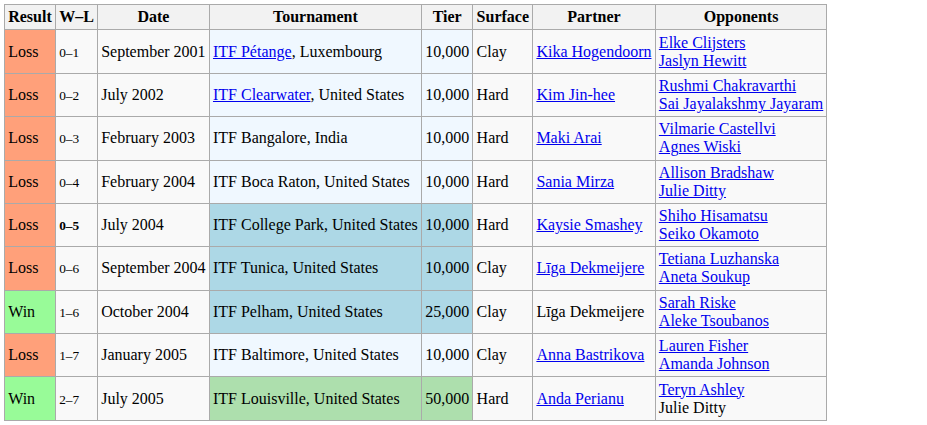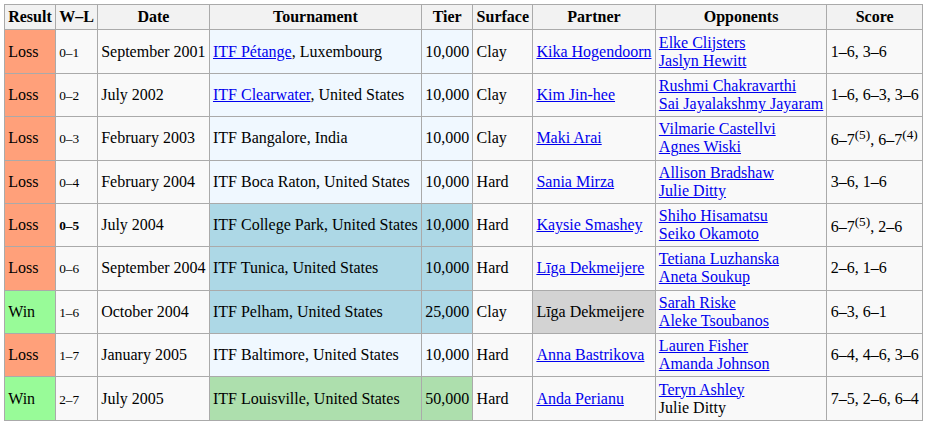 <table class="sortable wikitable">
 <tr>
 <th>Result</th>
 <th class="unsortable">W–L</th>
 <th>Date</th>
 <th>Tournament</th>
 <th>Tier</th>
 <th>Surface</th>
 <th>Partner</th>
 <th>Opponents</th>
+<th class="unsortable">Score</th>
 </tr>
 <tr>
 <td style="background:#ffa07a;">Loss</td>
 <td><small>0–1</small></td>
 <td>September 2001</td>
 <td style="background:#f0f8ff;"><a href='#'>ITF Pétange</a>, Luxembourg</td>
 <td style="background:#f0f8ff;">10,000</td>
 <td>Clay</td>
 <td> <a href='#'>Kika Hogendoorn</a></td>
 <td> <a href='#'>Elke Clijsters</a> <br>  <a href='#'>Jaslyn Hewitt</a></td>
+<td>1–6, 3–6</td>
 </tr>
 <tr>
 <td style="background:#ffa07a;">Loss</td>
 <td><small>0–2</small></td>
 <td>July 2002</td>
 <td style="background:#f0f8ff;"><a href='#'>ITF Clearwater</a>, United States</td>
 <td style="background:#f0f8ff;">10,000</td>
-<td>Hard</td>
+<td>Clay</td>
 <td> <a href='#'>Kim Jin-hee</a></td>
 <td> <a href='#'>Rushmi Chakravarthi</a> <br>  <a href='#'>Sai Jayalakshmy Jayaram</a></td>
+<td>1–6, 6–3, 3–6</td>
 </tr>
 <tr>
 <td style="background:#ffa07a;">Loss</td>
 <td><small>0–3</small></td>
 <td>February 2003</td>
 <td style="background:#f0f8ff;">ITF Bangalore, India</td>
 <td style="background:#f0f8ff;">10,000</td>
-<td>Hard</td>
+<td>Clay</td>
 <td> <a href='#'>Maki Arai</a></td>
 <td> <a href='#'>Vilmarie Castellvi</a> <br>  <a href='#'>Agnes Wiski</a></td>
+<td>6–7<sup>(5)</sup>, 6–7<sup>(4)</sup></td>
 </tr>
 <tr>
 <td style="background:#ffa07a;">Loss</td>
 <td><small>0–4</small></td>
 <td>February 2004</td>
 <td style="background:#f0f8ff;">ITF Boca Raton, United States</td>
 <td style="background:#f0f8ff;">10,000</td>
 <td>Hard</td>
 <td> <a href='#'>Sania Mirza</a></td>
 <td> <a href='#'>Allison Bradshaw</a> <br>  <a href='#'>Julie Ditty</a></td>
+<td>3–6, 1–6</td>
 </tr>
 <tr>
 <td bgcolor="FFA07A">Loss</td>
 <td><strong><small>0–5</small></strong></td>
 <td>July 2004</td>
 <td style="background:lightblue;">ITF College Park, United States</td>
 <td style="background:lightblue;">10,000</td>
 <td>Hard</td>
 <td> <a href='#'>Kaysie Smashey</a></td>
 <td> <a href='#'>Shiho Hisamatsu</a> <br>  <a href='#'>Seiko Okamoto</a></td>
+<td>6–7<sup>(5)</sup>, 2–6</td>
 </tr>
 <tr>
 <td bgcolor="FFA07A">Loss</td>
 <td><small>0–6</small></td>
 <td>September 2004</td>
 <td style="background:lightblue;">ITF Tunica, United States</td>
 <td style="background:lightblue;">10,000</td>
-<td>Clay</td>
+<td>Hard</td>
 <td> <a href='#'>Līga Dekmeijere</a></td>
 <td> <a href='#'>Tetiana Luzhanska</a> <br>  <a href='#'>Aneta Soukup</a></td>
+<td>2–6, 1–6</td>
 </tr>
 <tr>
 <td style="background:#98fb98;">Win</td>
 <td><small>1–6</small></td>
 <td>October 2004</td>
 <td style="background:lightblue;">ITF Pelham, United States</td>
 <td style="background:lightblue;">25,000</td>
 <td>Clay</td>
-<td> Līga Dekmeijere</td>
+<td style="background: lightgrey;"> Līga Dekmeijere</td>
 <td> <a href='#'>Sarah Riske</a> <br>  <a href='#'>Aleke Tsoubanos</a></td>
+<td>6–3, 6–1</td>
 </tr>
 <tr>
 <td bgcolor="FFA07A">Loss</td>
 <td><small>1–7</small></td>
 <td>January 2005</td>
 <td style="background:#f0f8ff;">ITF Baltimore, United States</td>
 <td style="background:#f0f8ff;">10,000</td>
-<td>Clay</td>
+<td>Hard</td>
 <td> <a href='#'>Anna Bastrikova</a></td>
 <td> <a href='#'>Lauren Fisher</a> <br>  <a href='#'>Amanda Johnson</a></td>
+<td>6–4, 4–6, 3–6</td>
 </tr>
 <tr>
 <td style="background:#98fb98;">Win</td>
 <td><small>2–7</small></td>
 <td>July 2005</td>
 <td bgcolor="#addfad">ITF Louisville, United States</td>
 <td bgcolor="#addfad">50,000</td>
 <td>Hard</td>
 <td> <a href='#'>Anda Perianu</a></td>
 <td> <a href='#'>Teryn Ashley</a> <br>  Julie Ditty</td>
+<td>7–5, 2–6, 6–4</td>
 </tr>
 </table>
